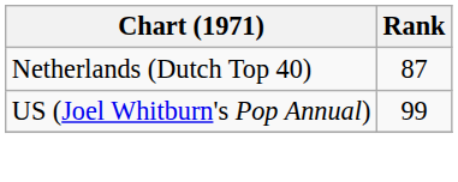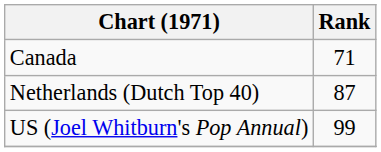 <table class="wikitable">
 <tr>
 <th>Chart (1971)</th>
 <th style="text-align:center;">Rank</th>
+</tr>
+<tr>
+<td>Canada</td>
+<td style="text-align:center;">71</td>
 </tr>
 <tr>
 <td>Netherlands (Dutch Top 40)</td>
 <td align="center">87</td>
 </tr>
 <tr>
 <td>US (<a href='#'>Joel Whitburn</a>'s <em>Pop Annual</em>)</td>
 <td style="text-align:center;">99</td>
 </tr>
 <tr>
 </tr>
 </table>
